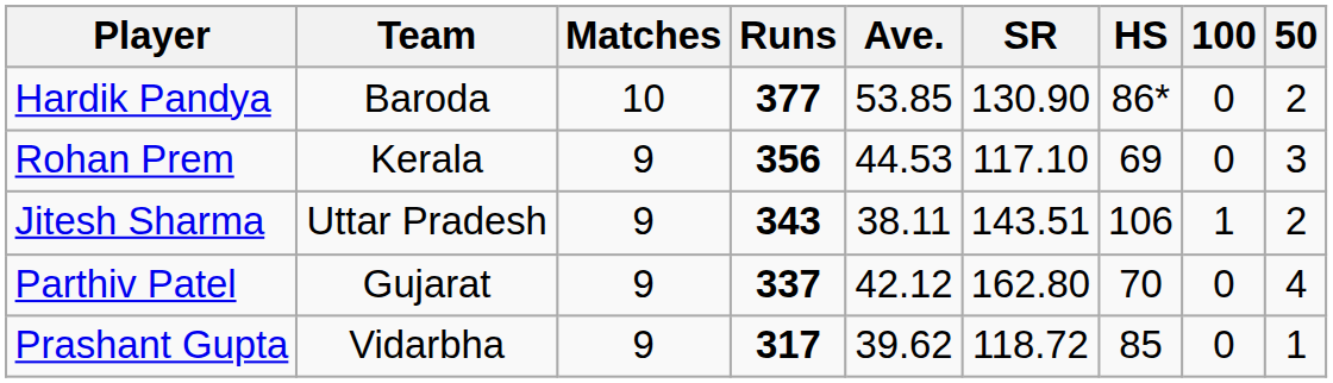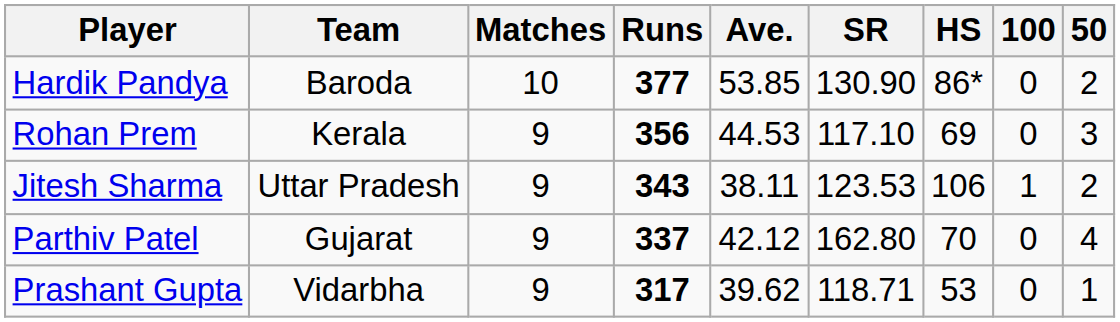 <table class="wikitable sortable">
 <tr>
 <th>Player</th>
 <th>Team</th>
 <th>Matches</th>
 <th>Runs</th>
 <th>Ave.</th>
 <th>SR</th>
 <th>HS</th>
 <th>100</th>
 <th>50</th>
 </tr>
 <tr>
 <td><a href='#'>Hardik Pandya</a></td>
 <td style="text-align:center;">Baroda</td>
 <td style="text-align:center;">10</td>
 <td style="text-align:center;"><strong>377</strong></td>
 <td style="text-align:center;">53.85</td>
 <td style="text-align:center;">130.90</td>
 <td style="text-align:center;">86*</td>
 <td style="text-align:center;">0</td>
 <td style="text-align:center;">2</td>
 </tr>
 <tr>
 <td><a href='#'>Rohan Prem</a></td>
 <td style="text-align:center;">Kerala</td>
 <td style="text-align:center;">9</td>
 <td style="text-align:center;"><strong>356</strong></td>
 <td style="text-align:center;">44.53</td>
 <td style="text-align:center;">117.10</td>
 <td style="text-align:center;">69</td>
 <td style="text-align:center;">0</td>
 <td style="text-align:center;">3</td>
 </tr>
 <tr>
 <td><a href='#'>Jitesh Sharma</a></td>
 <td style="text-align:center;">Uttar Pradesh</td>
 <td style="text-align:center;">9</td>
 <td style="text-align:center;"><strong>343</strong></td>
 <td style="text-align:center;">38.11</td>
-<td style="text-align:center;">143.51</td>
+<td style="text-align:center;">123.53</td>
 <td style="text-align:center;">106</td>
 <td style="text-align:center;">1</td>
 <td style="text-align:center;">2</td>
 </tr>
 <tr>
 <td><a href='#'>Parthiv Patel</a></td>
 <td style="text-align:center;">Gujarat</td>
 <td style="text-align:center;">9</td>
 <td style="text-align:center;"><strong>337</strong></td>
 <td style="text-align:center;">42.12</td>
 <td style="text-align:center;">162.80</td>
 <td style="text-align:center;">70</td>
 <td style="text-align:center;">0</td>
 <td style="text-align:center;">4</td>
 </tr>
 <tr>
 <td><a href='#'>Prashant Gupta</a></td>
 <td style="text-align:center;">Vidarbha</td>
 <td style="text-align:center;">9</td>
 <td style="text-align:center;"><strong>317</strong></td>
 <td style="text-align:center;">39.62</td>
-<td style="text-align:center;">118.72</td>
-<td style="text-align:center;">85</td>
+<td style="text-align:center;">118.71</td>
+<td style="text-align:center;">53</td>
 <td style="text-align:center;">0</td>
 <td style="text-align:center;">1</td>
 </tr>
 </table>
